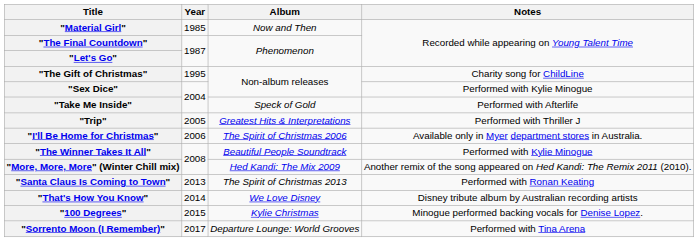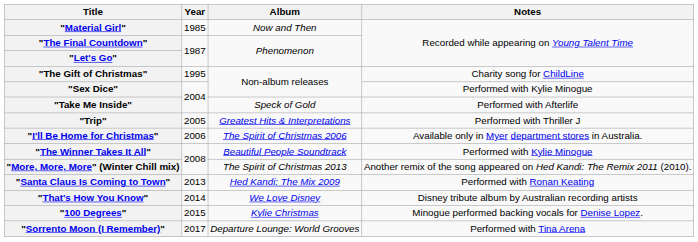 <table class="wikitable plainrowheaders" style="text-align:center;">
 <tr>
 <th scope="col">Title</th>
 <th scope="col">Year</th>
 <th scope="col">Album</th>
 <th scope="col">Notes</th>
 </tr>
 <tr>
 <th scope="row">"<a href='#'>Material Girl</a>"</th>
 <td>1985</td>
 <td><em>Now and Then</em></td>
 <td rowspan="3">Recorded while appearing on <em><a href='#'>Young Talent Time</a></em></td>
 </tr>
 <tr>
 <th scope="row">"<a href='#'>The Final Countdown</a>"</th>
 <td rowspan="2">1987</td>
 <td rowspan="2"><em>Phenomenon</em></td>
 </tr>
 <tr>
 <th scope="row">"<a href='#'>Let's Go</a>"</th>
 </tr>
 <tr>
 <th scope="row">"The Gift of Christmas"</th>
 <td>1995</td>
 <td rowspan="2">Non-album releases</td>
 <td>Charity song for <a href='#'>ChildLine</a></td>
 </tr>
 <tr>
 <th scope="row">"Sex Dice"</th>
 <td rowspan="2">2004</td>
 <td>Performed with Kylie Minogue</td>
 </tr>
 <tr>
 <th scope="row">"Take Me Inside"</th>
 <td><em>Speck of Gold</em></td>
 <td>Performed with Afterlife</td>
 </tr>
 <tr>
 <th scope="row">"Trip"</th>
 <td>2005</td>
 <td><em><a href='#'>Greatest Hits & Interpretations</a></em></td>
 <td>Performed with Thriller J</td>
 </tr>
 <tr>
 <th scope="row">"<a href='#'>I'll Be Home for Christmas</a>"</th>
 <td>2006</td>
 <td><em><a href='#'>The Spirit of Christmas 2006</a></em></td>
 <td>Available only in <a href='#'>Myer</a> <a href='#'>department stores</a> in Australia.</td>
 </tr>
 <tr>
 <th scope="row">"<a href='#'>The Winner Takes It All</a>"</th>
 <td rowspan="2">2008</td>
 <td><em><a href='#'>Beautiful People Soundtrack</a></em></td>
 <td>Performed with <a href='#'>Kylie Minogue</a></td>
 </tr>
 <tr>
 <th scope="row">"<a href='#'>More, More, More</a>" (Winter Chill mix)</th>
-<td><em><a href='#'>Hed Kandi: The Mix 2009</a></em></td>
+<td><em>The Spirit of Christmas 2013</em></td>
 <td>Another remix of the song appeared on <em>Hed Kandi: The Remix 2011</em> (2010).</td>
 </tr>
 <tr>
 <th scope="row">"<a href='#'>Santa Claus Is Coming to Town</a>"</th>
 <td>2013</td>
-<td><em>The Spirit of Christmas 2013</em></td>
+<td><em><a href='#'>Hed Kandi: The Mix 2009</a></em></td>
 <td>Performed with <a href='#'>Ronan Keating</a></td>
 </tr>
 <tr>
 <th scope="row">"<a href='#'>That's How You Know</a>"</th>
 <td>2014</td>
 <td><em><a href='#'>We Love Disney</a></em></td>
 <td>Disney tribute album by Australian recording artists</td>
 </tr>
 <tr>
 <th scope="row">"<a href='#'>100 Degrees</a>"</th>
 <td>2015</td>
 <td><em><a href='#'>Kylie Christmas</a></em></td>
 <td>Minogue performed backing vocals for <a href='#'>Denise Lopez</a>.</td>
 </tr>
 <tr>
 <th scope="row">"<a href='#'>Sorrento Moon (I Remember)</a>"</th>
 <td>2017</td>
 <td><em>Departure Lounge: World Grooves</em></td>
 <td>Performed with <a href='#'>Tina Arena</a></td>
 </tr>
 </table>
